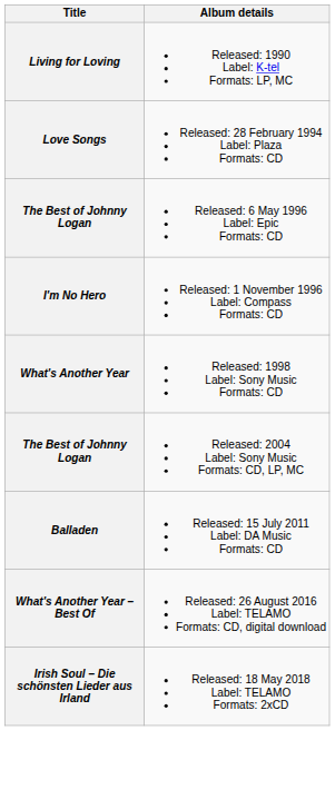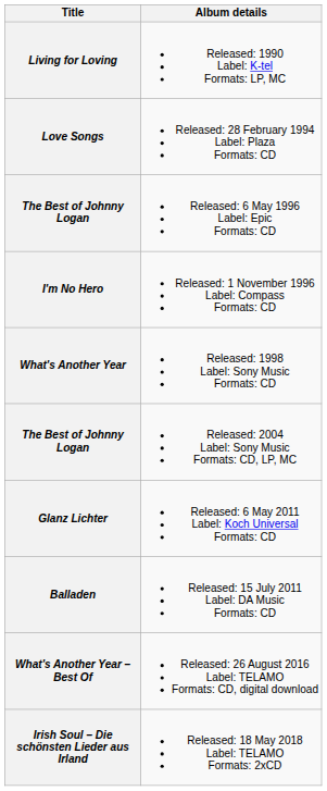 <table class="wikitable plainrowheaders" style="text-align:center;" border="1">
 <tr>
 <th scope="col" style="width:12em;">Title</th>
 <th scope="col" style="width:16em;">Album details</th>
 </tr>
 <tr>
 <th scope="row"><em>Living for Loving</em></th>
 <td><br><ul><li>Released: 1990</li><li>Label: <a href='#'>K-tel</a></li><li>Formats: LP, MC</li></ul></td>
 </tr>
 <tr>
 <th scope="row"><em>Love Songs</em></th>
 <td><br><ul><li>Released: 28 February 1994</li><li>Label: Plaza</li><li>Formats: CD</li></ul></td>
 </tr>
 <tr>
 <th scope="row"><em>The Best of Johnny Logan</em></th>
 <td><br><ul><li>Released: 6 May 1996</li><li>Label: Epic</li><li>Formats: CD</li></ul></td>
 </tr>
 <tr>
 <th scope="row"><em>I'm No Hero</em></th>
 <td><br><ul><li>Released: 1 November 1996</li><li>Label: Compass</li><li>Formats: CD</li></ul></td>
 </tr>
 <tr>
 <th scope="row"><em>What's Another Year</em></th>
 <td><br><ul><li>Released: 1998</li><li>Label: Sony Music</li><li>Formats: CD</li></ul></td>
 </tr>
 <tr>
 <th scope="row"><em>The Best of Johnny Logan</em></th>
 <td><br><ul><li>Released: 2004</li><li>Label: Sony Music</li><li>Formats: CD, LP, MC</li></ul></td>
 </tr>
 <tr>
+<th scope="row"><em>Glanz Lichter</em></th>
+<td><br><ul><li>Released: 6 May 2011</li><li>Label: <a href='#'>Koch Universal</a></li><li>Formats: CD</li></ul></td>
+</tr>
+<tr>
 <th scope="row"><em>Balladen</em></th>
 <td><br><ul><li>Released: 15 July 2011</li><li>Label: DA Music</li><li>Formats: CD</li></ul></td>
 </tr>
 <tr>
 <th scope="row"><em>What's Another Year – Best Of</em></th>
 <td><br><ul><li>Released: 26 August 2016</li><li>Label: TELAMO</li><li>Formats: CD, digital download</li></ul></td>
 </tr>
 <tr>
 <th scope="row"><em>Irish Soul – Die schönsten Lieder aus Irland</em></th>
 <td><br><ul><li>Released: 18 May 2018</li><li>Label: TELAMO</li><li>Formats: 2xCD</li></ul></td>
 </tr>
 </table>
